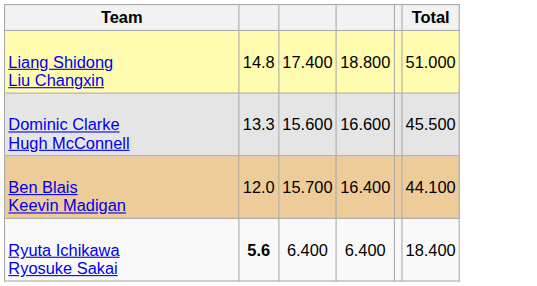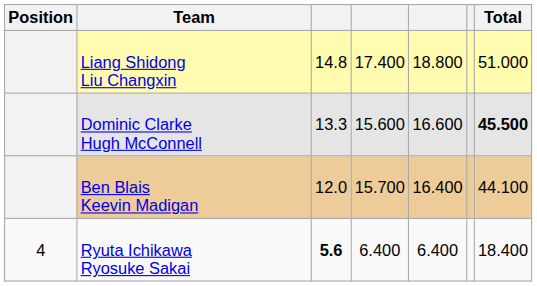 <table class="wikitable sortable" style="text-align:center; font-size:95%">
 <tr>
+<th scope=col>Position</th>
 <th scope="col" style="width:210px;">Team</th>
 <th scope=col></th>
 <th scope=col></th>
 <th scope=col></th>
 <th scope=col></th>
 <th scope=col;>Total</th>
 </tr>
 <tr style="background:#fffcaf;">
+<th scope=row style="text-align:center"></th>
 <td style="text-align:left;"><br><a href='#'>Liang Shidong</a><br><a href='#'>Liu Changxin</a></td>
 <td>14.8</td>
 <td>17.400</td>
 <td>18.800</td>
 <td></td>
 <td>51.000</td>
 </tr>
 <tr style="background:#e5e5e5;">
+<th scope=row style="text-align:center"></th>
 <td style="text-align:left;"><br><a href='#'>Dominic Clarke</a><br><a href='#'>Hugh McConnell</a></td>
 <td>13.3</td>
 <td>15.600</td>
 <td>16.600</td>
 <td></td>
-<td>45.500</td>
+<td><strong>45.500</strong></td>
 </tr>
 <tr style="background:#ec9;">
+<th scope=row style="text-align:center"></th>
 <td style="text-align:left;"><br><a href='#'>Ben Blais</a><br><a href='#'>Keevin Madigan</a></td>
 <td>12.0</td>
 <td>15.700</td>
 <td>16.400</td>
 <td></td>
 <td>44.100</td>
 </tr>
 <tr>
+<td scope=row style="text-align:center">4</td>
 <td style="text-align:left;"><br><a href='#'>Ryuta Ichikawa</a><br><a href='#'>Ryosuke Sakai</a></td>
 <td><strong>5.6</strong></td>
 <td>6.400</td>
 <td>6.400</td>
 <td></td>
 <td>18.400</td>
 </tr>
 </table>
